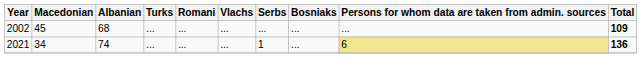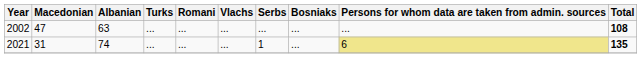 <table class="wikitable">
 <tr>
 <th>Year</th>
 <th>Macedonian</th>
 <th>Albanian</th>
 <th>Turks</th>
 <th>Romani</th>
 <th>Vlachs</th>
 <th>Serbs</th>
 <th>Bosniaks</th>
 <th><abbr>Persons for whom data are taken from admin. sources</abbr></th>
 <th>Total</th>
 </tr>
 <tr>
 <td>2002</td>
-<td>45</td>
-<td>68</td>
+<td>47</td>
+<td>63</td>
 <td>...</td>
 <td>...</td>
 <td>...</td>
 <td>...</td>
 <td>...</td>
 <td>...</td>
-<td><strong>109</strong></td>
+<td><strong>108</strong></td>
 </tr>
 <tr>
 <td>2021</td>
-<td>34</td>
+<td>31</td>
 <td>74</td>
 <td>...</td>
 <td>...</td>
 <td>...</td>
 <td>1</td>
 <td>...</td>
 <td style="background: khaki;">6</td>
-<td><strong>136</strong></td>
+<td><strong>135</strong></td>
 </tr>
 <tr>
 </tr>
 </table>
